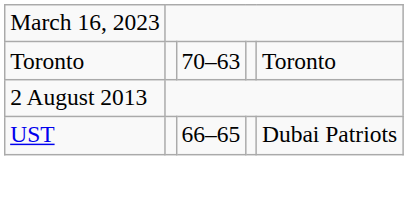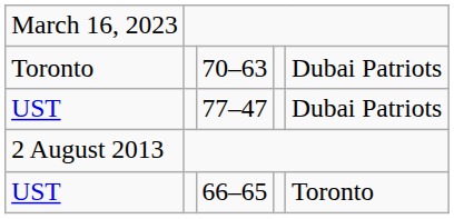 <table class="wikitable">
 <tr>
 <td>March 16, 2023</td>
 </tr>
 <tr>
 <td>Toronto</td>
 <td></td>
 <td>70–63</td>
 <td></td>
-<td>Toronto</td>
+<td>Dubai Patriots</td>
+</tr>
+<tr>
+<td><a href='#'>UST</a></td>
+<td></td>
+<td>77–47</td>
+<td></td>
+<td>Dubai Patriots</td>
 </tr>
 <tr>
 <td>2 August 2013</td>
 </tr>
 <tr>
 <td><a href='#'>UST</a></td>
 <td></td>
 <td>66–65</td>
 <td></td>
-<td>Dubai Patriots</td>
+<td>Toronto</td>
 </tr>
 </table>
